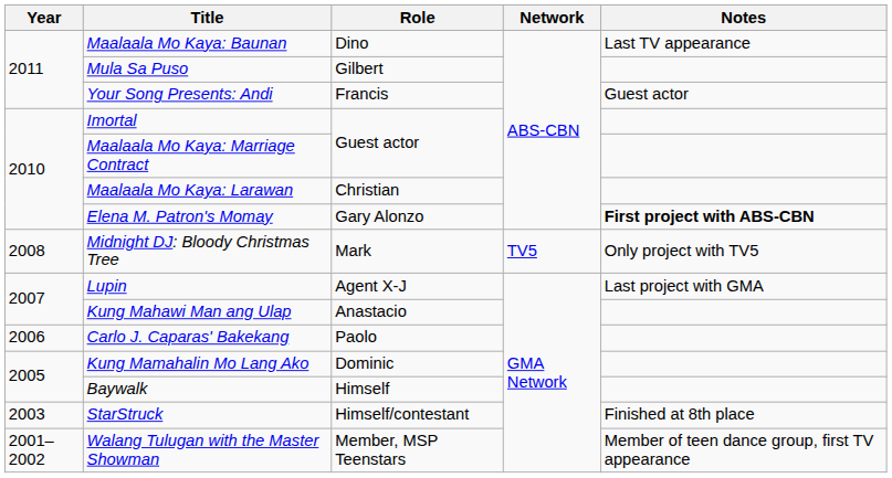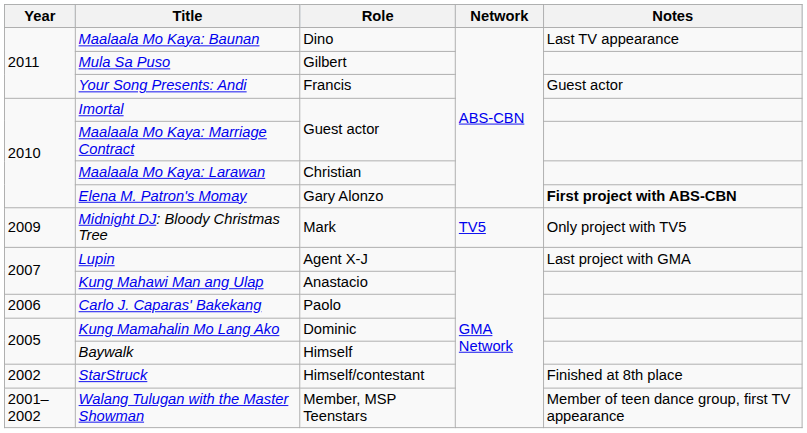 <table class="wikitable">
 <tr style="background:#b0c4de; text-align:center;">
 <th>Year</th>
 <th>Title</th>
 <th>Role</th>
 <th>Network</th>
 <th>Notes</th>
 </tr>
 <tr>
 <td rowspan="3">2011</td>
 <td><em><a href='#'> Maalaala Mo Kaya: Baunan</a></em></td>
 <td>Dino</td>
 <td rowspan="7"><a href='#'>ABS-CBN</a></td>
 <td>Last TV appearance</td>
 </tr>
 <tr>
 <td><em><a href='#'>Mula Sa Puso</a></em></td>
 <td>Gilbert</td>
 <td></td>
 </tr>
 <tr>
 <td><em><a href='#'>Your Song Presents: Andi</a></em></td>
 <td>Francis</td>
 <td>Guest actor</td>
 </tr>
 <tr>
 <td rowspan="4">2010</td>
 <td><em><a href='#'>Imortal</a></em></td>
 <td rowspan="2">Guest actor</td>
 <td></td>
 </tr>
 <tr>
 <td><em><a href='#'> Maalaala Mo Kaya: Marriage Contract</a></em></td>
 <td></td>
 </tr>
 <tr>
 <td><em><a href='#'> Maalaala Mo Kaya: Larawan</a></em></td>
 <td>Christian</td>
 <td></td>
 </tr>
 <tr>
 <td><em><a href='#'>Elena M. Patron's Momay</a></em></td>
 <td>Gary Alonzo</td>
 <td><strong>First project with ABS-CBN</strong></td>
 </tr>
 <tr>
-<td>2008</td>
+<td>2009</td>
 <td><em><a href='#'>Midnight DJ</a>: Bloody Christmas Tree</em></td>
 <td>Mark</td>
 <td><a href='#'>TV5</a></td>
 <td>Only project with TV5</td>
 </tr>
 <tr>
 <td rowspan="2">2007</td>
 <td><em><a href='#'>Lupin</a></em></td>
 <td>Agent X-J</td>
 <td rowspan="7"><a href='#'>GMA Network</a></td>
 <td>Last project with GMA</td>
 </tr>
 <tr>
 <td><em><a href='#'>Kung Mahawi Man ang Ulap</a></em></td>
 <td>Anastacio</td>
 <td></td>
 </tr>
 <tr>
 <td>2006</td>
 <td><em><a href='#'>Carlo J. Caparas' Bakekang</a></em></td>
 <td>Paolo</td>
 <td></td>
 </tr>
 <tr>
 <td rowspan="2">2005</td>
 <td><em><a href='#'>Kung Mamahalin Mo Lang Ako</a></em></td>
 <td>Dominic</td>
 <td></td>
 </tr>
 <tr>
 <td><em>Baywalk</em></td>
 <td>Himself</td>
 <td></td>
 </tr>
 <tr>
-<td>2003</td>
+<td>2002</td>
 <td><em><a href='#'>StarStruck</a></em></td>
 <td>Himself/contestant</td>
 <td>Finished at 8th place</td>
 </tr>
 <tr>
 <td>2001–2002</td>
 <td><em><a href='#'>Walang Tulugan with the Master Showman</a></em></td>
 <td>Member, MSP Teenstars</td>
 <td>Member of teen dance group, first TV appearance</td>
 </tr>
 </table>
